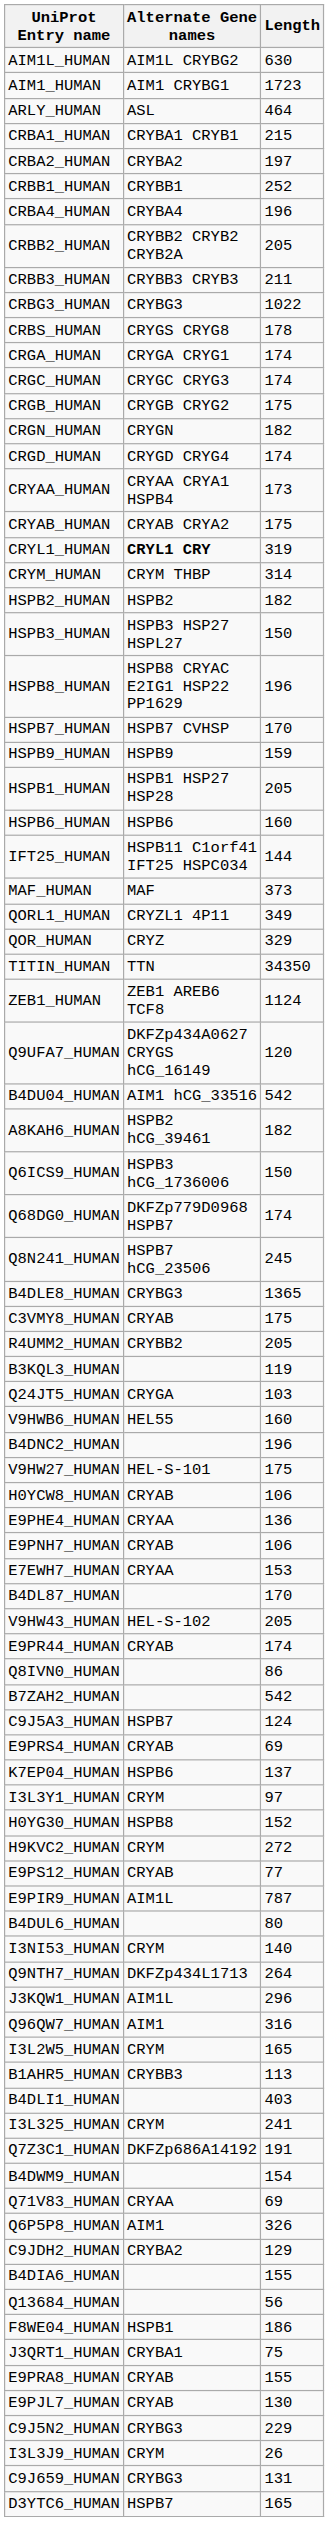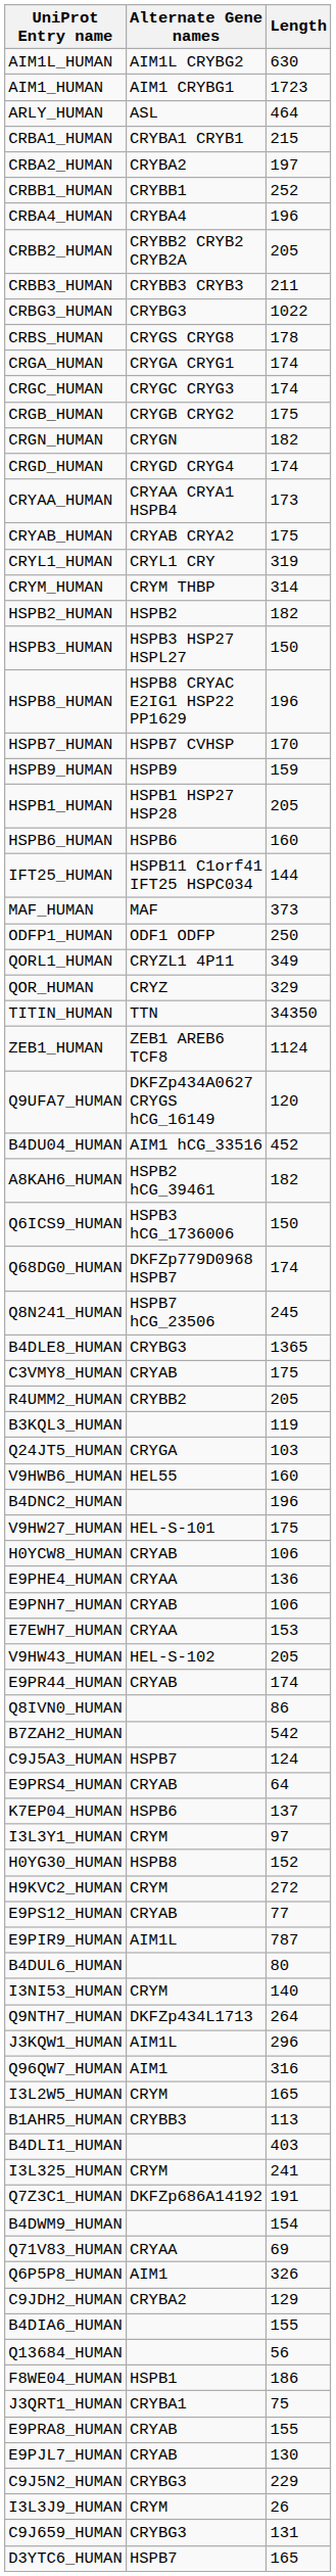 <table class="wikitable collapsible" width="250px">
 <tr>
 <th>UniProt Entry name</th>
 <th>Alternate Gene names</th>
 <th>Length</th>
 </tr>
 <tr>
 <td>AIM1L_HUMAN</td>
 <td>AIM1L CRYBG2</td>
 <td>630</td>
 </tr>
 <tr>
 <td>AIM1_HUMAN</td>
 <td>AIM1 CRYBG1</td>
 <td>1723</td>
 </tr>
 <tr>
 <td>ARLY_HUMAN</td>
 <td>ASL</td>
 <td>464</td>
 </tr>
 <tr>
 <td>CRBA1_HUMAN</td>
 <td>CRYBA1 CRYB1</td>
 <td>215</td>
 </tr>
 <tr>
 <td>CRBA2_HUMAN</td>
 <td>CRYBA2</td>
 <td>197</td>
 </tr>
 <tr>
 <td>CRBB1_HUMAN</td>
 <td>CRYBB1</td>
 <td>252</td>
 </tr>
 <tr>
 <td>CRBA4_HUMAN</td>
 <td>CRYBA4</td>
 <td>196</td>
 </tr>
 <tr>
 <td>CRBB2_HUMAN</td>
 <td>CRYBB2 CRYB2 CRYB2A</td>
 <td>205</td>
 </tr>
 <tr>
 <td>CRBB3_HUMAN</td>
 <td>CRYBB3 CRYB3</td>
 <td>211</td>
 </tr>
 <tr>
 <td>CRBG3_HUMAN</td>
 <td>CRYBG3</td>
 <td>1022</td>
 </tr>
 <tr>
 <td>CRBS_HUMAN</td>
 <td>CRYGS CRYG8</td>
 <td>178</td>
 </tr>
 <tr>
 <td>CRGA_HUMAN</td>
 <td>CRYGA CRYG1</td>
 <td>174</td>
 </tr>
 <tr>
 <td>CRGC_HUMAN</td>
 <td>CRYGC CRYG3</td>
 <td>174</td>
 </tr>
 <tr>
 <td>CRGB_HUMAN</td>
 <td>CRYGB CRYG2</td>
 <td>175</td>
 </tr>
 <tr>
 <td>CRGN_HUMAN</td>
 <td>CRYGN</td>
 <td>182</td>
 </tr>
 <tr>
 <td>CRGD_HUMAN</td>
 <td>CRYGD CRYG4</td>
 <td>174</td>
 </tr>
 <tr>
 <td>CRYAA_HUMAN</td>
 <td>CRYAA CRYA1 HSPB4</td>
 <td>173</td>
 </tr>
 <tr>
 <td>CRYAB_HUMAN</td>
 <td>CRYAB CRYA2</td>
 <td>175</td>
 </tr>
 <tr>
 <td>CRYL1_HUMAN</td>
-<td><strong>CRYL1 CRY</strong></td>
+<td>CRYL1 CRY</td>
 <td>319</td>
 </tr>
 <tr>
 <td>CRYM_HUMAN</td>
 <td>CRYM THBP</td>
 <td>314</td>
 </tr>
 <tr>
 <td>HSPB2_HUMAN</td>
 <td>HSPB2</td>
 <td>182</td>
 </tr>
 <tr>
 <td>HSPB3_HUMAN</td>
 <td>HSPB3 HSP27 HSPL27</td>
 <td>150</td>
 </tr>
 <tr>
 <td>HSPB8_HUMAN</td>
 <td>HSPB8 CRYAC E2IG1 HSP22 PP1629</td>
 <td>196</td>
 </tr>
 <tr>
 <td>HSPB7_HUMAN</td>
 <td>HSPB7 CVHSP</td>
 <td>170</td>
 </tr>
 <tr>
 <td>HSPB9_HUMAN</td>
 <td>HSPB9</td>
 <td>159</td>
 </tr>
 <tr>
 <td>HSPB1_HUMAN</td>
 <td>HSPB1 HSP27 HSP28</td>
 <td>205</td>
 </tr>
 <tr>
 <td>HSPB6_HUMAN</td>
 <td>HSPB6</td>
 <td>160</td>
 </tr>
 <tr>
 <td>IFT25_HUMAN</td>
 <td>HSPB11 C1orf41 IFT25 HSPC034</td>
 <td>144</td>
 </tr>
 <tr>
 <td>MAF_HUMAN</td>
 <td>MAF</td>
 <td>373</td>
 </tr>
 <tr>
+<td>ODFP1_HUMAN</td>
+<td>ODF1 ODFP</td>
+<td>250</td>
+</tr>
+<tr>
 <td>QORL1_HUMAN</td>
 <td>CRYZL1 4P11</td>
 <td>349</td>
 </tr>
 <tr>
 <td>QOR_HUMAN</td>
 <td>CRYZ</td>
 <td>329</td>
 </tr>
 <tr>
 <td>TITIN_HUMAN</td>
 <td>TTN</td>
 <td>34350</td>
 </tr>
 <tr>
 <td>ZEB1_HUMAN</td>
 <td>ZEB1 AREB6 TCF8</td>
 <td>1124</td>
 </tr>
 <tr>
 <td>Q9UFA7_HUMAN</td>
 <td>DKFZp434A0627 CRYGS hCG_16149</td>
 <td>120</td>
 </tr>
 <tr>
 <td>B4DU04_HUMAN</td>
 <td>AIM1 hCG_33516</td>
-<td>542</td>
+<td>452</td>
 </tr>
 <tr>
 <td>A8KAH6_HUMAN</td>
 <td>HSPB2 hCG_39461</td>
 <td>182</td>
 </tr>
 <tr>
 <td>Q6ICS9_HUMAN</td>
 <td>HSPB3 hCG_1736006</td>
 <td>150</td>
 </tr>
 <tr>
 <td>Q68DG0_HUMAN</td>
 <td>DKFZp779D0968 HSPB7</td>
 <td>174</td>
 </tr>
 <tr>
 <td>Q8N241_HUMAN</td>
 <td>HSPB7 hCG_23506</td>
 <td>245</td>
 </tr>
 <tr>
 <td>B4DLE8_HUMAN</td>
 <td>CRYBG3</td>
 <td>1365</td>
 </tr>
 <tr>
 <td>C3VMY8_HUMAN</td>
 <td>CRYAB</td>
 <td>175</td>
 </tr>
 <tr>
 <td>R4UMM2_HUMAN</td>
 <td>CRYBB2</td>
 <td>205</td>
 </tr>
 <tr>
 <td>B3KQL3_HUMAN</td>
 <td></td>
 <td>119</td>
 </tr>
 <tr>
 <td>Q24JT5_HUMAN</td>
 <td>CRYGA</td>
 <td>103</td>
 </tr>
 <tr>
 <td>V9HWB6_HUMAN</td>
 <td>HEL55</td>
 <td>160</td>
 </tr>
 <tr>
 <td>B4DNC2_HUMAN</td>
 <td></td>
 <td>196</td>
 </tr>
 <tr>
 <td>V9HW27_HUMAN</td>
 <td>HEL-S-101</td>
 <td>175</td>
 </tr>
 <tr>
 <td>H0YCW8_HUMAN</td>
 <td>CRYAB</td>
 <td>106</td>
 </tr>
 <tr>
 <td>E9PHE4_HUMAN</td>
 <td>CRYAA</td>
 <td>136</td>
 </tr>
 <tr>
 <td>E9PNH7_HUMAN</td>
 <td>CRYAB</td>
 <td>106</td>
 </tr>
 <tr>
 <td>E7EWH7_HUMAN</td>
 <td>CRYAA</td>
 <td>153</td>
 </tr>
 <tr>
-<td>B4DL87_HUMAN</td>
-<td></td>
-<td>170</td>
-</tr>
-<tr>
 <td>V9HW43_HUMAN</td>
 <td>HEL-S-102</td>
 <td>205</td>
 </tr>
 <tr>
 <td>E9PR44_HUMAN</td>
 <td>CRYAB</td>
 <td>174</td>
 </tr>
 <tr>
 <td>Q8IVN0_HUMAN</td>
 <td></td>
 <td>86</td>
 </tr>
 <tr>
 <td>B7ZAH2_HUMAN</td>
 <td></td>
 <td>542</td>
 </tr>
 <tr>
 <td>C9J5A3_HUMAN</td>
 <td>HSPB7</td>
 <td>124</td>
 </tr>
 <tr>
 <td>E9PRS4_HUMAN</td>
 <td>CRYAB</td>
-<td>69</td>
+<td>64</td>
 </tr>
 <tr>
 <td>K7EP04_HUMAN</td>
 <td>HSPB6</td>
 <td>137</td>
 </tr>
 <tr>
 <td>I3L3Y1_HUMAN</td>
 <td>CRYM</td>
 <td>97</td>
 </tr>
 <tr>
 <td>H0YG30_HUMAN</td>
 <td>HSPB8</td>
 <td>152</td>
 </tr>
 <tr>
 <td>H9KVC2_HUMAN</td>
 <td>CRYM</td>
 <td>272</td>
 </tr>
 <tr>
 <td>E9PS12_HUMAN</td>
 <td>CRYAB</td>
 <td>77</td>
 </tr>
 <tr>
 <td>E9PIR9_HUMAN</td>
 <td>AIM1L</td>
 <td>787</td>
 </tr>
 <tr>
 <td>B4DUL6_HUMAN</td>
 <td></td>
 <td>80</td>
 </tr>
 <tr>
 <td>I3NI53_HUMAN</td>
 <td>CRYM</td>
 <td>140</td>
 </tr>
 <tr>
 <td>Q9NTH7_HUMAN</td>
 <td>DKFZp434L1713</td>
 <td>264</td>
 </tr>
 <tr>
 <td>J3KQW1_HUMAN</td>
 <td>AIM1L</td>
 <td>296</td>
 </tr>
 <tr>
 <td>Q96QW7_HUMAN</td>
 <td>AIM1</td>
 <td>316</td>
 </tr>
 <tr>
 <td>I3L2W5_HUMAN</td>
 <td>CRYM</td>
 <td>165</td>
 </tr>
 <tr>
 <td>B1AHR5_HUMAN</td>
 <td>CRYBB3</td>
 <td>113</td>
 </tr>
 <tr>
 <td>B4DLI1_HUMAN</td>
 <td></td>
 <td>403</td>
 </tr>
 <tr>
 <td>I3L325_HUMAN</td>
 <td>CRYM</td>
 <td>241</td>
 </tr>
 <tr>
 <td>Q7Z3C1_HUMAN</td>
 <td>DKFZp686A14192</td>
 <td>191</td>
 </tr>
 <tr>
 <td>B4DWM9_HUMAN</td>
 <td></td>
 <td>154</td>
 </tr>
 <tr>
 <td>Q71V83_HUMAN</td>
 <td>CRYAA</td>
 <td>69</td>
 </tr>
 <tr>
 <td>Q6P5P8_HUMAN</td>
 <td>AIM1</td>
 <td>326</td>
 </tr>
 <tr>
 <td>C9JDH2_HUMAN</td>
 <td>CRYBA2</td>
 <td>129</td>
 </tr>
 <tr>
 <td>B4DIA6_HUMAN</td>
 <td></td>
 <td>155</td>
 </tr>
 <tr>
 <td>Q13684_HUMAN</td>
 <td></td>
 <td>56</td>
 </tr>
 <tr>
 <td>F8WE04_HUMAN</td>
 <td>HSPB1</td>
 <td>186</td>
 </tr>
 <tr>
 <td>J3QRT1_HUMAN</td>
 <td>CRYBA1</td>
 <td>75</td>
 </tr>
 <tr>
 <td>E9PRA8_HUMAN</td>
 <td>CRYAB</td>
 <td>155</td>
 </tr>
 <tr>
 <td>E9PJL7_HUMAN</td>
 <td>CRYAB</td>
 <td>130</td>
 </tr>
 <tr>
 <td>C9J5N2_HUMAN</td>
 <td>CRYBG3</td>
 <td>229</td>
 </tr>
 <tr>
 <td>I3L3J9_HUMAN</td>
 <td>CRYM</td>
 <td>26</td>
 </tr>
 <tr>
 <td>C9J659_HUMAN</td>
 <td>CRYBG3</td>
 <td>131</td>
 </tr>
 <tr>
 <td>D3YTC6_HUMAN</td>
 <td>HSPB7</td>
 <td>165</td>
 </tr>
 <tr>
 </tr>
 </table>
